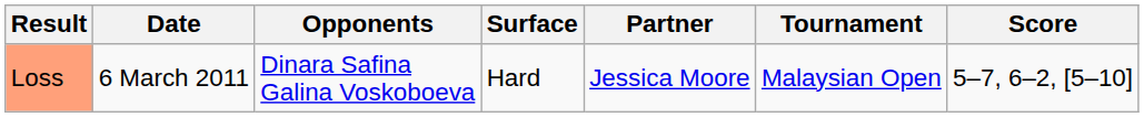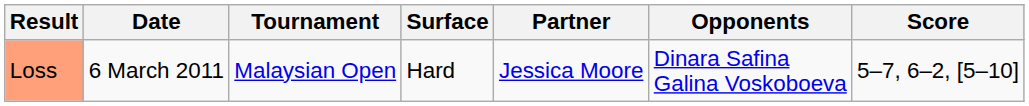 <table class="wikitable">
 <tr style="background:#eee;">
 <th>Result</th>
 <th>Date</th>
-<th>Opponents</th>
+<th>Tournament</th>
 <th>Surface</th>
 <th>Partner</th>
-<th>Tournament</th>
+<th>Opponents</th>
 <th>Score</th>
 </tr>
 <tr>
 <td style="background:#ffa07a;">Loss</td>
 <td>6 March 2011</td>
-<td> <a href='#'>Dinara Safina</a> <br>  <a href='#'>Galina Voskoboeva</a></td>
+<td><a href='#'>Malaysian Open</a></td>
 <td>Hard</td>
 <td> <a href='#'>Jessica Moore</a></td>
-<td><a href='#'>Malaysian Open</a></td>
+<td> <a href='#'>Dinara Safina</a> <br>  <a href='#'>Galina Voskoboeva</a></td>
 <td>5–7, 6–2, [5–10]</td>
 </tr>
 </table>
